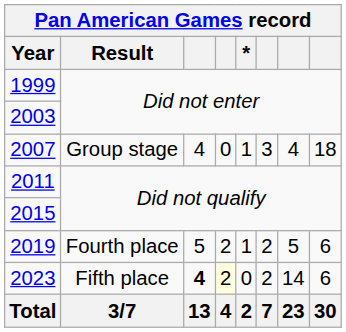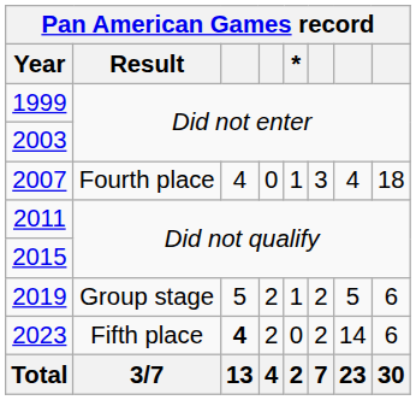 <table class="wikitable" style="text-align: center;">
 <tr>
 <th colspan="8"><a href='#'>Pan American Games</a> record</th>
 </tr>
 <tr>
 <th>Year</th>
 <th>Result</th>
 <th></th>
 <th></th>
 <th>*</th>
 <th></th>
 <th></th>
 <th></th>
 </tr>
 <tr>
 <td> <a href='#'>1999</a></td>
 <td rowspan=2 colspan=7><em>Did not enter</em></td>
 </tr>
 <tr>
 <td> <a href='#'>2003</a></td>
 </tr>
 <tr>
 <td> <a href='#'>2007</a></td>
-<td>Group stage</td>
+<td>Fourth place</td>
 <td>4</td>
 <td>0</td>
 <td>1</td>
 <td>3</td>
 <td>4</td>
 <td>18</td>
 </tr>
 <tr>
 <td> <a href='#'>2011</a></td>
 <td rowspan=2 colspan=7><em>Did not qualify</em></td>
 </tr>
 <tr>
 <td> <a href='#'>2015</a></td>
 </tr>
 <tr>
 <td> <a href='#'>2019</a></td>
-<td>Fourth place</td>
+<td>Group stage</td>
 <td>5</td>
 <td>2</td>
 <td>1</td>
 <td>2</td>
 <td>5</td>
 <td>6</td>
 </tr>
 <tr>
 <td> <a href='#'>2023</a></td>
 <td>Fifth place</td>
 <td><strong>4</strong></td>
-<td style="background: lightyellow;">2</td>
+<td>2</td>
 <td>0</td>
 <td>2</td>
 <td>14</td>
 <td>6</td>
 </tr>
 <tr>
 <th>Total</th>
 <th>3/7</th>
 <th>13</th>
 <th>4</th>
 <th>2</th>
 <th>7</th>
 <th>23</th>
 <th>30</th>
 </tr>
 </table>
